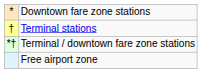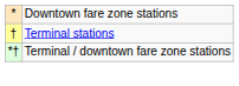 <table class="wikitable" style="font-size:100%;" summary="Two columns with symbols indicating that stations are either within downtown fare zones, terminal stations, both terminal and within downtown fare zones, or within the fare-free airport zone">
 <tr>
 <td scope="row" style="background-color:#FFE6BD; text-align: center;">*</td>
 <td>Downtown fare zone stations</td>
 </tr>
 <tr>
 <td scope="row" style="background-color:#FFFF99; text-align: center;">†</td>
 <td><a href='#'>Terminal stations</a></td>
 </tr>
 <tr>
 <td scope="row" style="background-color:#ddffdd; text-align: center;">*†</td>
 <td>Terminal / downtown fare zone stations</td>
 </tr>
-<tr>
-<td scope="row" style="background-color:#DFF3FF; text-align: center;"></td>
-<td>Free airport zone</td>
-</tr>
 </table>
